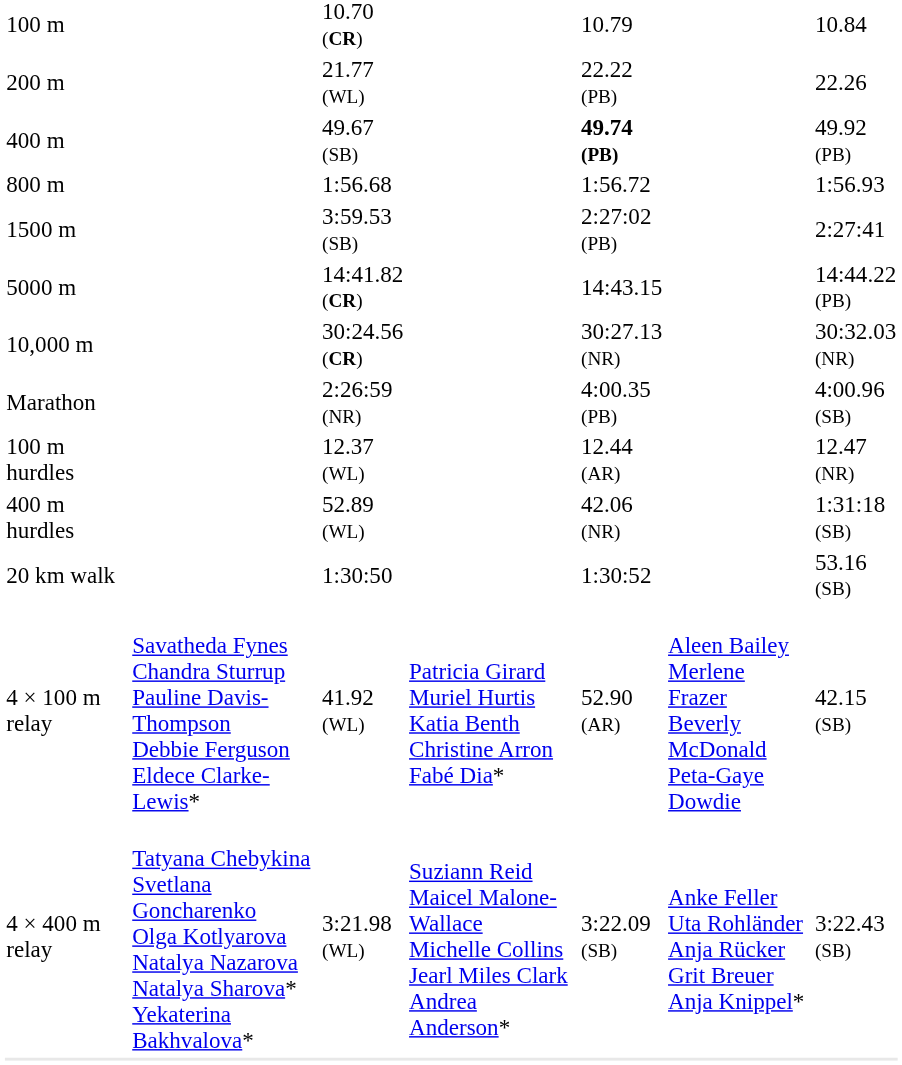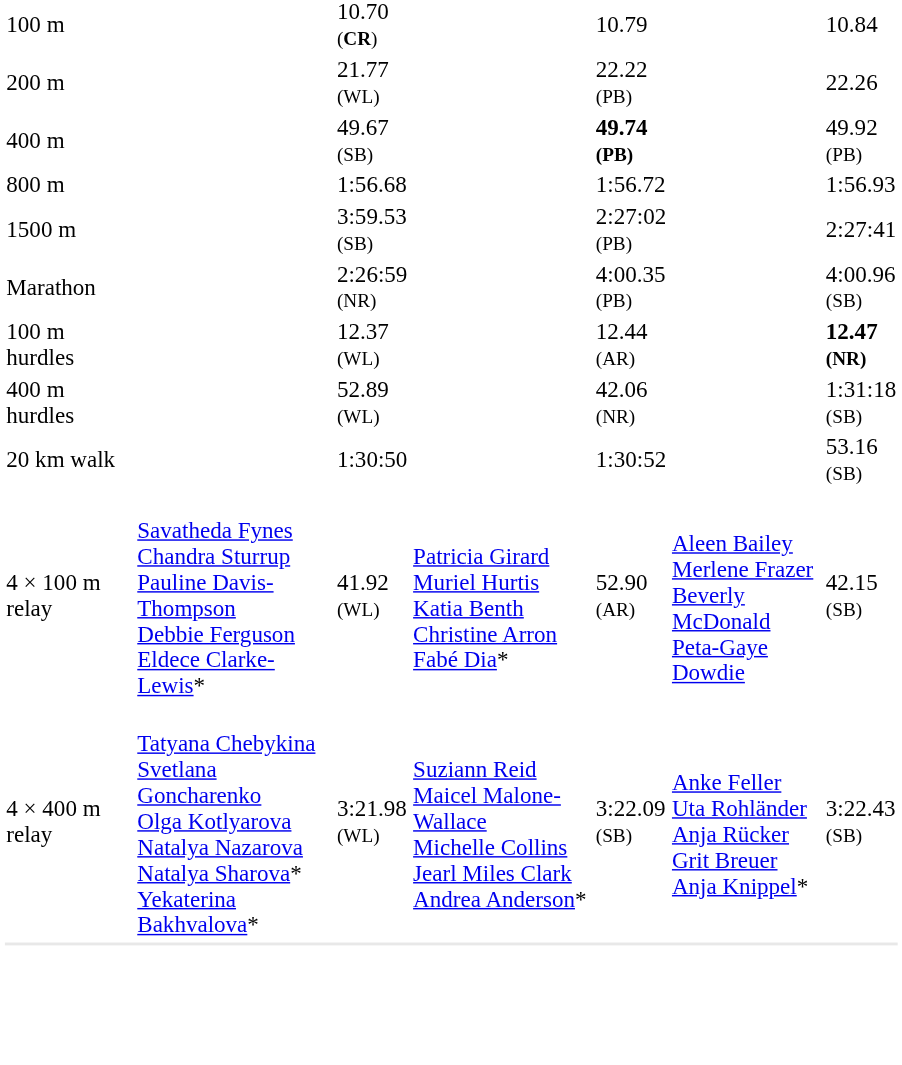 <table>
 <tr>
 <td>100 m<br></td>
 <td></td>
 <td>10.70<br><small>(<strong>CR</strong>)</small></td>
 <td></td>
 <td>10.79</td>
 <td></td>
 <td>10.84</td>
 </tr>
 <tr>
 <td rowspan="2">200 m<br></td>
 <td rowspan="2"></td>
 <td rowspan="2">21.77<br><small>(WL)</small></td>
 <td rowspan="2"></td>
 <td rowspan="2">22.22<br><small>(PB)</small></td>
 <td></td>
 <td rowspan="2">22.26</td>
 </tr>
 <tr>
 <td></td>
 </tr>
 <tr>
 <td>400 m<br></td>
 <td></td>
 <td>49.67<br><small>(SB)</small></td>
 <td></td>
 <td><strong>49.74<br><small>(PB)</small></strong></td>
 <td></td>
 <td>49.92<br><small>(PB)</small></td>
 </tr>
 <tr>
 <td>800 m<br></td>
 <td></td>
 <td>1:56.68</td>
 <td></td>
 <td>1:56.72</td>
 <td></td>
 <td>1:56.93</td>
 </tr>
 <tr>
 <td>1500 m<br></td>
 <td></td>
 <td>3:59.53<br><small>(SB)</small></td>
 <td></td>
 <td>2:27:02<br><small>(PB)</small></td>
 <td></td>
 <td>2:27:41</td>
 </tr>
 <tr>
-<td>5000 m<br></td>
-<td></td>
-<td>14:41.82<br><small>(<strong>CR</strong>)</small></td>
-<td></td>
-<td>14:43.15</td>
-<td></td>
-<td>14:44.22<br><small>(PB)</small></td>
-</tr>
-<tr>
-<td>10,000 m<br></td>
-<td></td>
-<td>30:24.56<br><small>(<strong>CR</strong>)</small></td>
-<td></td>
-<td>30:27.13<br><small>(NR)</small></td>
-<td></td>
-<td>30:32.03<br><small>(NR)</small></td>
-</tr>
-<tr>
 <td>Marathon<br></td>
 <td></td>
 <td>2:26:59<br><small>(NR)</small></td>
 <td></td>
 <td>4:00.35<br><small>(PB)</small></td>
 <td></td>
 <td>4:00.96<br><small>(SB)</small></td>
 </tr>
 <tr>
 <td>100 m hurdles<br></td>
 <td></td>
 <td>12.37<br><small>(WL)</small></td>
 <td></td>
 <td>12.44<br><small>(AR)</small></td>
 <td></td>
-<td>12.47<br><small>(NR)</small></td>
+<td><strong>12.47<br><small>(NR)</small></strong></td>
 </tr>
 <tr>
 <td>400 m hurdles<br></td>
 <td></td>
 <td>52.89<br><small>(WL)</small></td>
 <td></td>
 <td>42.06<br><small>(NR)</small></td>
 <td></td>
 <td>1:31:18<br><small>(SB)</small></td>
 </tr>
 <tr>
 <td>20 km walk<br></td>
 <td></td>
 <td>1:30:50</td>
 <td></td>
 <td>1:30:52</td>
 <td></td>
 <td>53.16<br><small>(SB)</small></td>
 </tr>
 <tr>
 <td>4 × 100 m relay<br></td>
 <td><br><a href='#'>Savatheda Fynes</a><br><a href='#'>Chandra Sturrup</a><br><a href='#'>Pauline Davis-Thompson</a><br><a href='#'>Debbie Ferguson</a><br><a href='#'>Eldece Clarke-Lewis</a>*</td>
 <td>41.92<br><small>(WL)</small></td>
 <td><br><a href='#'>Patricia Girard</a><br><a href='#'>Muriel Hurtis</a><br><a href='#'>Katia Benth</a><br><a href='#'>Christine Arron</a><br><a href='#'>Fabé Dia</a>*</td>
 <td>52.90<br><small>(AR)</small></td>
 <td><br><a href='#'>Aleen Bailey</a><br><a href='#'>Merlene Frazer</a><br><a href='#'>Beverly McDonald</a><br><a href='#'>Peta-Gaye Dowdie</a></td>
 <td>42.15<br><small>(SB)</small></td>
 </tr>
 <tr>
 <td>4 × 400 m relay<br></td>
 <td><br><a href='#'>Tatyana Chebykina</a><br><a href='#'>Svetlana Goncharenko</a><br><a href='#'>Olga Kotlyarova</a><br><a href='#'>Natalya Nazarova</a><br><a href='#'>Natalya Sharova</a>*<br><a href='#'>Yekaterina Bakhvalova</a>*</td>
 <td>3:21.98<br><small>(WL)</small></td>
 <td><br><a href='#'>Suziann Reid</a><br><a href='#'>Maicel Malone-Wallace</a><br><a href='#'>Michelle Collins</a><br><a href='#'>Jearl Miles Clark</a><br><a href='#'>Andrea Anderson</a>*</td>
 <td>3:22.09<br><small>(SB)</small></td>
 <td><br><a href='#'>Anke Feller</a><br><a href='#'>Uta Rohländer</a><br><a href='#'>Anja Rücker</a><br><a href='#'>Grit Breuer</a><br><a href='#'>Anja Knippel</a>*</td>
 <td>3:22.43<br><small>(SB)</small></td>
 </tr>
 <tr bgcolor= e8e8e8>
 <td colspan=7></td>
 </tr>
 </table>
